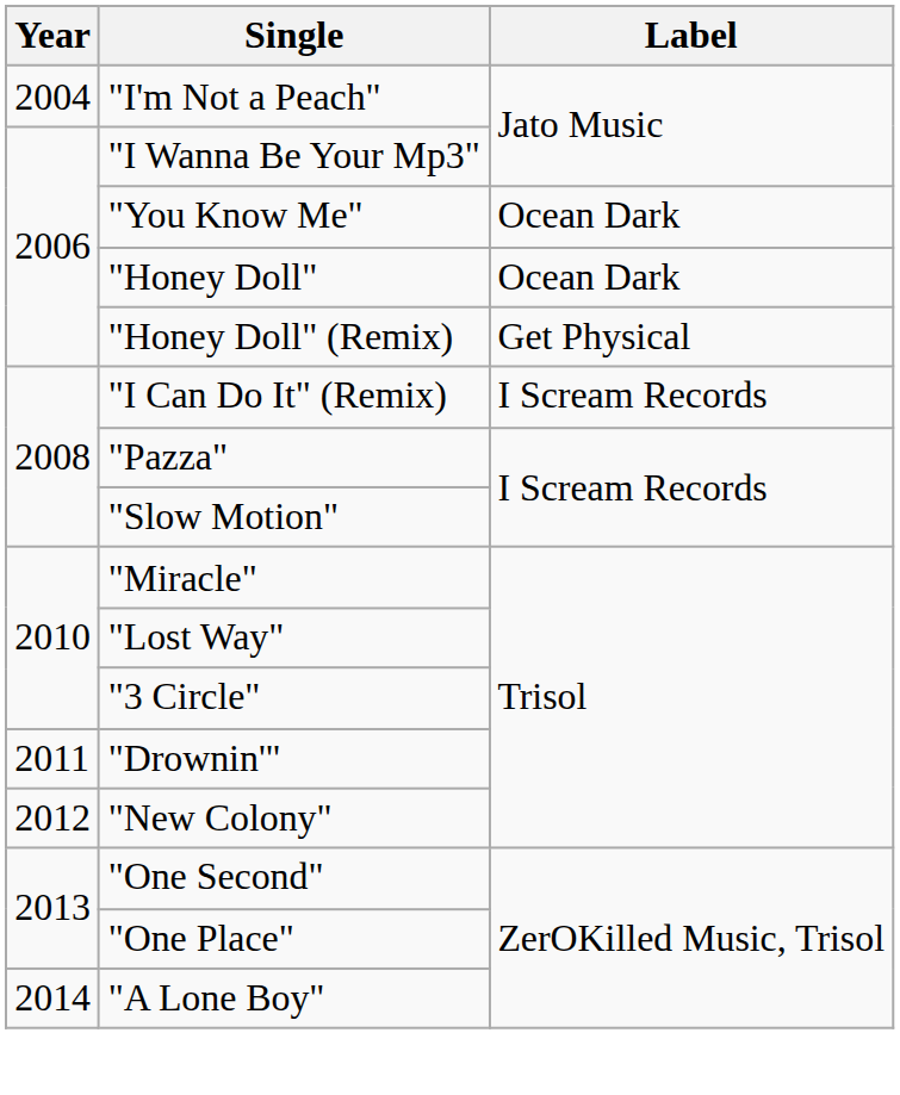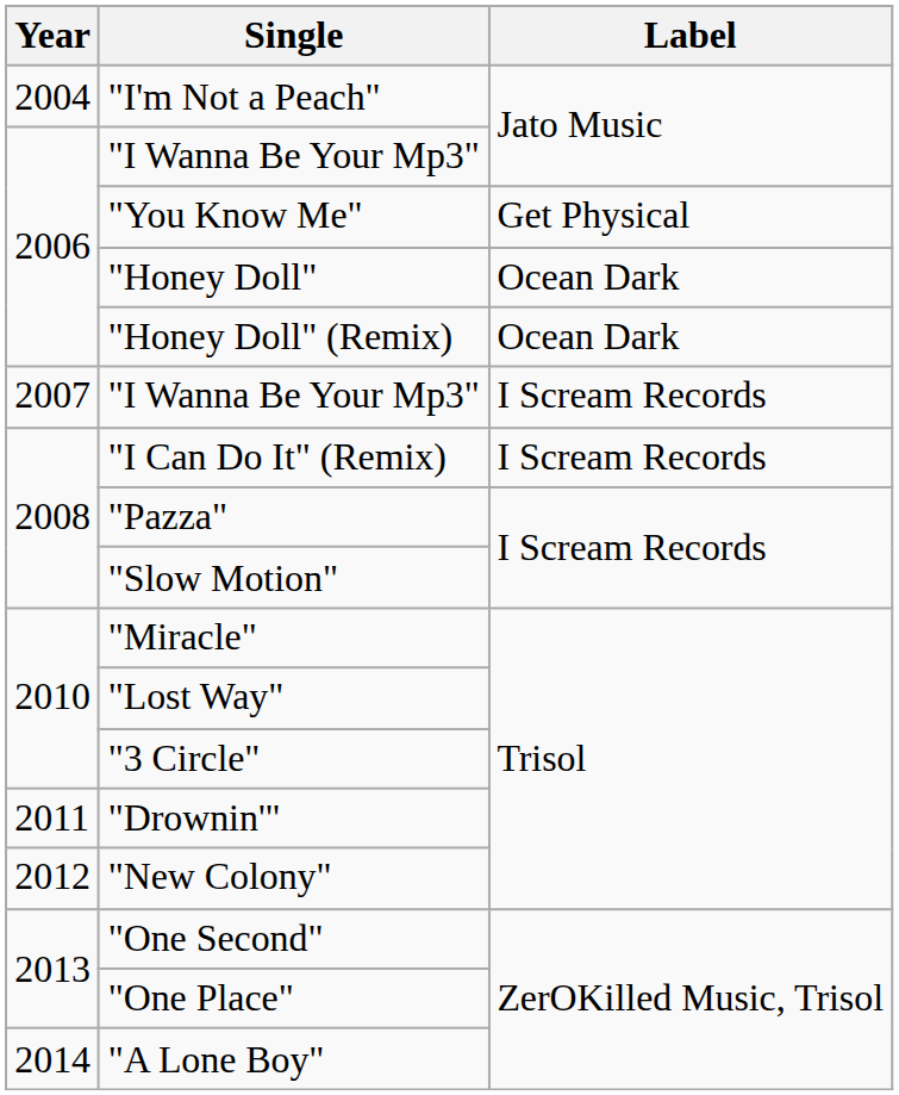 <table class="wikitable">
 <tr>
 <th>Year</th>
 <th>Single</th>
 <th>Label</th>
 </tr>
 <tr>
 <td>2004</td>
 <td>"I'm Not a Peach"</td>
 <td rowspan="2">Jato Music</td>
 </tr>
 <tr>
 <td rowspan="4">2006</td>
 <td>"I Wanna Be Your Mp3"</td>
 </tr>
 <tr>
 <td>"You Know Me"</td>
-<td>Ocean Dark</td>
+<td>Get Physical</td>
 </tr>
 <tr>
 <td>"Honey Doll"</td>
 <td>Ocean Dark</td>
 </tr>
 <tr>
 <td>"Honey Doll" (Remix)</td>
-<td>Get Physical</td>
+<td>Ocean Dark</td>
+</tr>
+<tr>
+<td>2007</td>
+<td>"I Wanna Be Your Mp3"</td>
+<td>I Scream Records</td>
 </tr>
 <tr>
 <td rowspan="3">2008</td>
 <td>"I Can Do It" (Remix)</td>
 <td>I Scream Records</td>
 </tr>
 <tr>
 <td>"Pazza"</td>
 <td rowspan="2">I Scream Records</td>
 </tr>
 <tr>
 <td>"Slow Motion"</td>
 </tr>
 <tr>
 <td rowspan="3">2010</td>
 <td>"Miracle"</td>
 <td rowspan="5">Trisol</td>
 </tr>
 <tr>
 <td>"Lost Way"</td>
 </tr>
 <tr>
 <td>"3 Circle"</td>
 </tr>
 <tr>
 <td>2011</td>
 <td>"Drownin'"</td>
 </tr>
 <tr>
 <td>2012</td>
 <td>"New Colony"</td>
 </tr>
 <tr>
 <td rowspan="2">2013</td>
 <td>"One Second"</td>
 <td rowspan="3">ZerOKilled Music, Trisol</td>
 </tr>
 <tr>
 <td>"One Place"</td>
 </tr>
 <tr>
 <td>2014</td>
 <td>"A Lone Boy"</td>
 </tr>
 </table>
